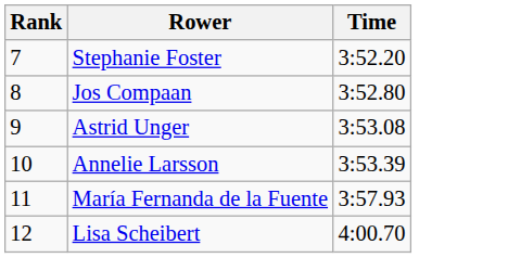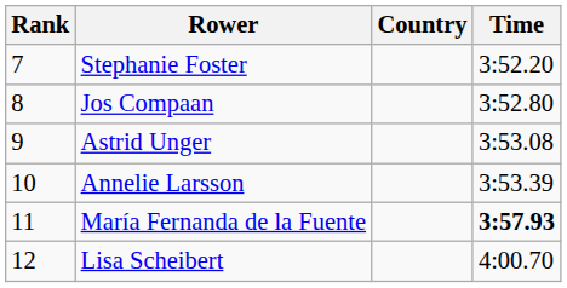 <table class="wikitable">
 <tr>
 <th>Rank</th>
 <th>Rower</th>
+<th>Country</th>
 <th>Time</th>
 </tr>
 <tr>
 <td>7</td>
 <td><a href='#'>Stephanie Foster</a></td>
+<td></td>
 <td>3:52.20</td>
 </tr>
 <tr>
 <td>8</td>
 <td><a href='#'>Jos Compaan</a></td>
+<td></td>
 <td>3:52.80</td>
 </tr>
 <tr>
 <td>9</td>
 <td><a href='#'>Astrid Unger</a></td>
+<td></td>
 <td>3:53.08</td>
 </tr>
 <tr>
 <td>10</td>
 <td><a href='#'>Annelie Larsson</a></td>
+<td></td>
 <td>3:53.39</td>
 </tr>
 <tr>
 <td>11</td>
 <td><a href='#'>María Fernanda de la Fuente</a></td>
-<td>3:57.93</td>
+<td></td>
+<td><strong>3:57.93</strong></td>
 </tr>
 <tr>
 <td>12</td>
 <td><a href='#'>Lisa Scheibert</a></td>
+<td></td>
 <td>4:00.70</td>
 </tr>
 </table>
